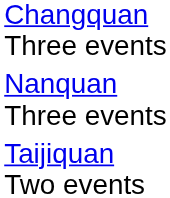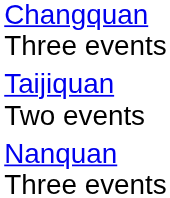 <table>
 <tr>
 <td><a href='#'>Changquan</a><br>Three events</td>
+<td></td>
+<td></td>
+<td></td>
+</tr>
+<tr>
+<td><a href='#'>Taijiquan</a><br>Two events</td>
 <td></td>
 <td></td>
 <td></td>
 </tr>
 <tr>
 <td><a href='#'>Nanquan</a><br>Three events</td>
 <td></td>
 <td></td>
 <td></td>
 </tr>
-<tr>
-<td><a href='#'>Taijiquan</a><br>Two events</td>
-<td></td>
-<td></td>
-<td></td>
-</tr>
 </table>
